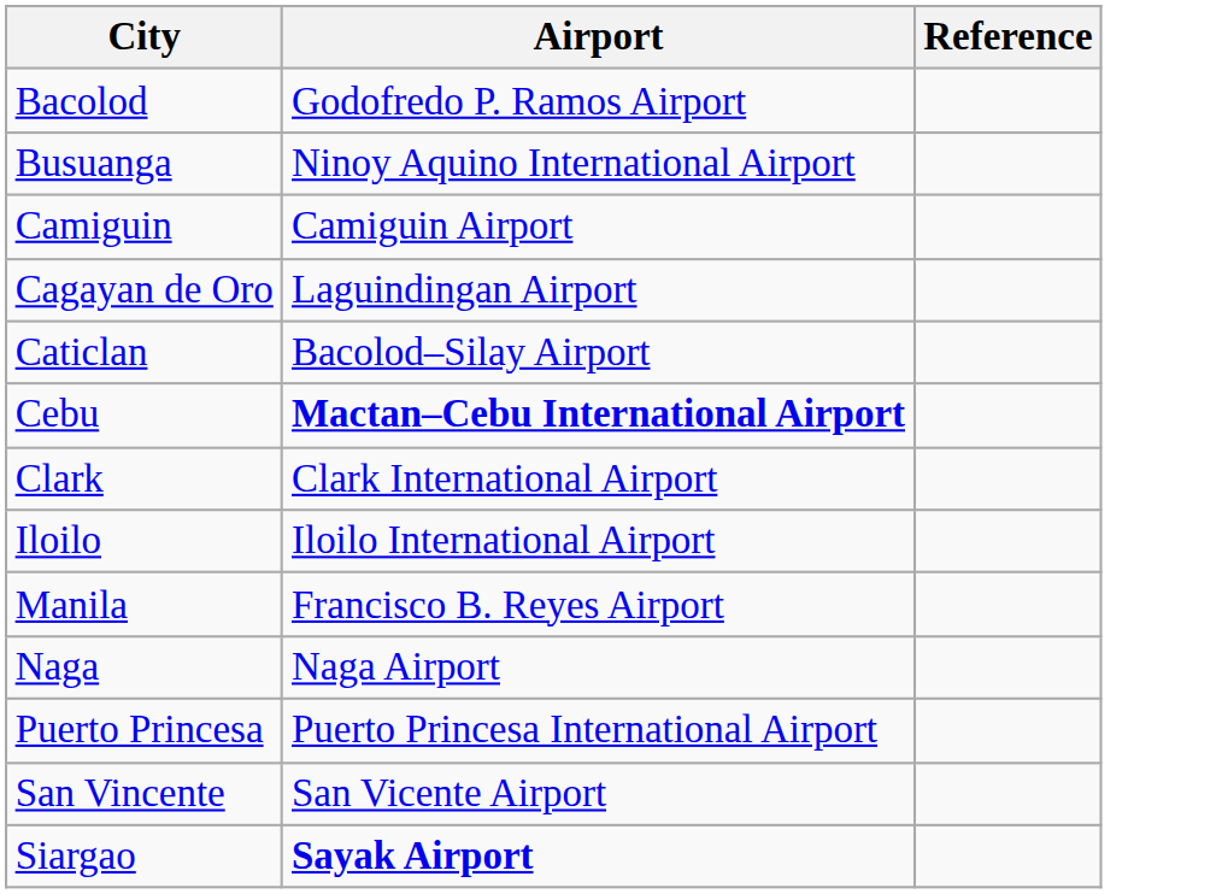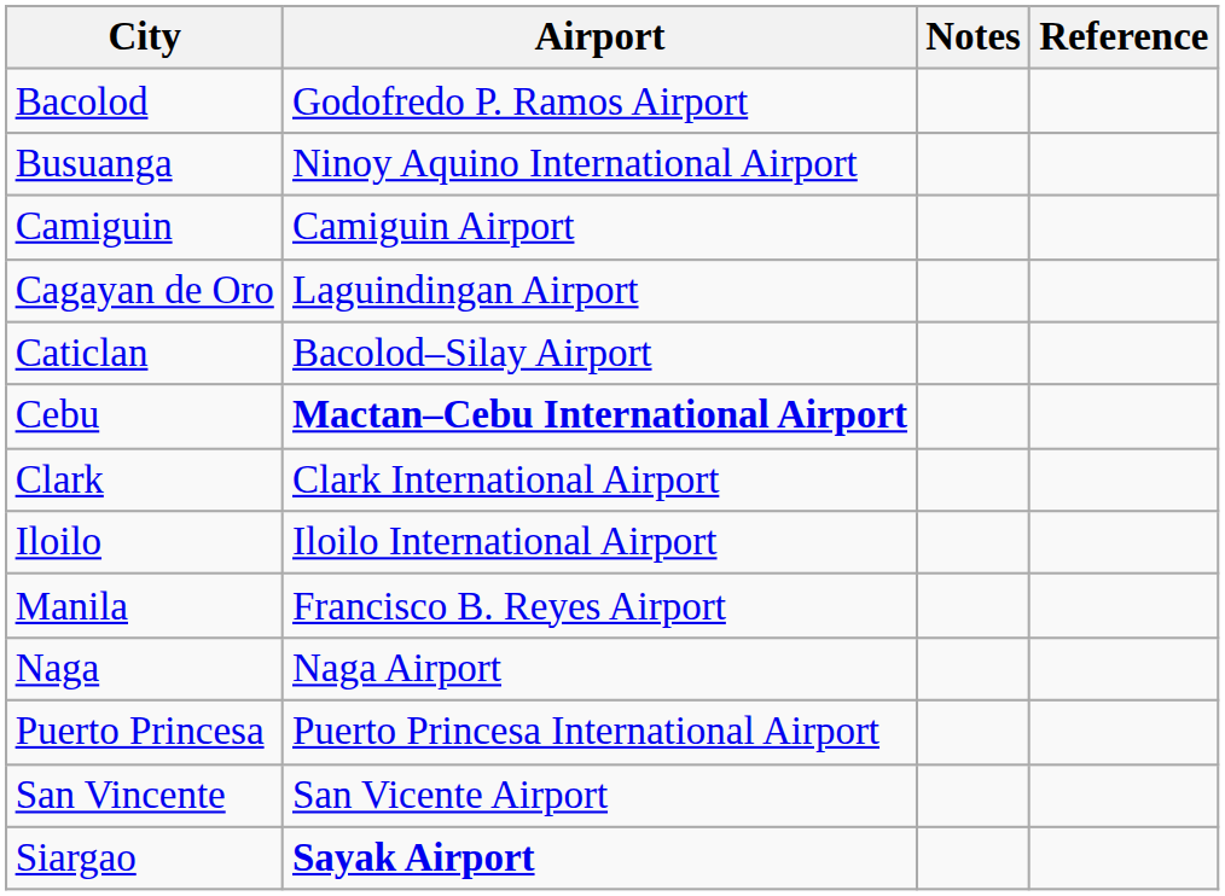 <table class="wikitable">
 <tr>
 <th>City</th>
 <th>Airport</th>
+<th>Notes</th>
 <th>Reference</th>
 </tr>
 <tr>
 <td><a href='#'>Bacolod</a></td>
 <td><a href='#'>Godofredo P. Ramos Airport</a></td>
+<td></td>
 <td align=center></td>
 </tr>
 <tr>
 <td><a href='#'>Busuanga</a></td>
 <td><a href='#'>Ninoy Aquino International Airport</a></td>
 <td></td>
+<td></td>
 </tr>
 <tr>
 <td><a href='#'>Camiguin</a></td>
 <td><a href='#'>Camiguin Airport</a></td>
+<td></td>
 <td align=center></td>
 </tr>
 <tr>
 <td><a href='#'>Cagayan de Oro</a></td>
 <td><a href='#'>Laguindingan Airport</a></td>
+<td></td>
 <td align=center></td>
 </tr>
 <tr>
 <td><a href='#'>Caticlan</a></td>
 <td><a href='#'>Bacolod–Silay Airport</a></td>
 <td></td>
+<td></td>
 </tr>
 <tr>
 <td><a href='#'>Cebu</a></td>
 <td><strong><a href='#'>Mactan–Cebu International Airport</a></strong></td>
+<td></td>
 <td align=center></td>
 </tr>
 <tr>
 <td><a href='#'>Clark</a></td>
 <td><a href='#'>Clark International Airport</a></td>
+<td></td>
 <td align=center></td>
 </tr>
 <tr>
 <td><a href='#'>Iloilo</a></td>
 <td><a href='#'>Iloilo International Airport</a></td>
+<td></td>
 <td align=center></td>
 </tr>
 <tr>
 <td><a href='#'>Manila</a></td>
 <td><a href='#'>Francisco B. Reyes Airport</a></td>
 <td></td>
+<td></td>
 </tr>
 <tr>
 <td><a href='#'>Naga</a></td>
 <td><a href='#'>Naga Airport</a></td>
+<td></td>
 <td align=center></td>
 </tr>
 <tr>
 <td><a href='#'>Puerto Princesa</a></td>
 <td><a href='#'>Puerto Princesa International Airport</a></td>
 <td></td>
+<td></td>
 </tr>
 <tr>
 <td><a href='#'>San Vincente</a></td>
 <td><a href='#'>San Vicente Airport</a></td>
 <td></td>
+<td></td>
 </tr>
 <tr>
 <td><a href='#'>Siargao</a></td>
 <td><strong><a href='#'>Sayak Airport</a></strong></td>
+<td></td>
 <td align=center></td>
 </tr>
 </table>
